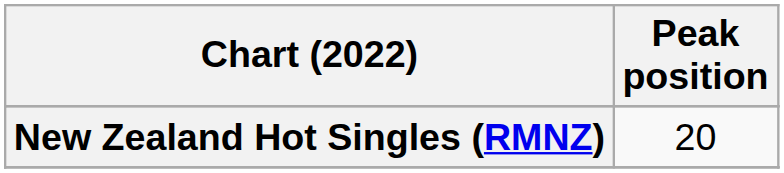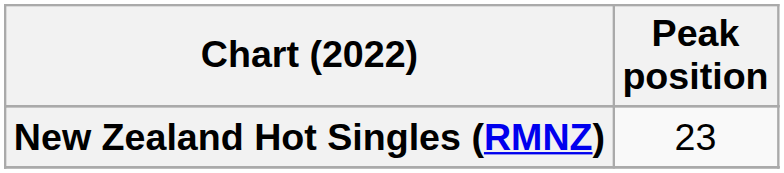 <table class="wikitable sortable plainrowheaders" style="text-align:center">
 <tr>
 <th scope="col">Chart (2022)</th>
 <th scope="col">Peak<br>position</th>
 </tr>
 <tr>
 </tr>
 <tr>
 </tr>
 <tr>
 </tr>
 <tr>
 <th scope="row">New Zealand Hot Singles (<a href='#'>RMNZ</a>)</th>
-<td>20</td>
+<td>23</td>
 </tr>
 <tr>
 </tr>
 <tr>
 </tr>
 <tr>
 </tr>
 </table>
